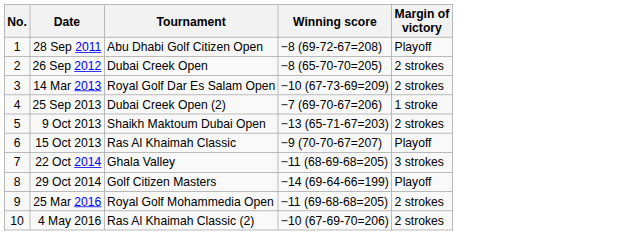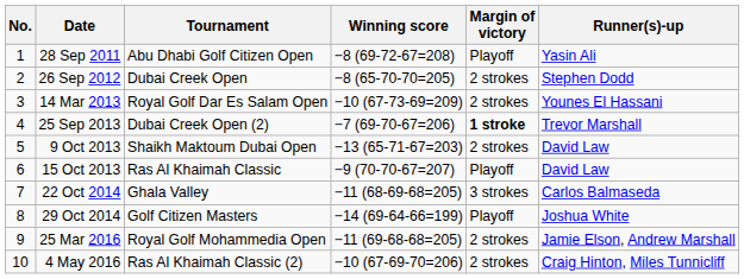 <table class="wikitable" style="font-size:95%;">
 <tr>
 <th>No.</th>
 <th>Date</th>
 <th>Tournament</th>
 <th>Winning score</th>
 <th>Margin of<br>victory</th>
+<th>Runner(s)-up</th>
 </tr>
 <tr>
 <td align=center>1</td>
 <td align=right>28 Sep <a href='#'>2011</a></td>
 <td>Abu Dhabi Golf Citizen Open</td>
 <td>−8 (69-72-67=208)</td>
 <td>Playoff</td>
+<td> <a href='#'>Yasin Ali</a></td>
 </tr>
 <tr>
 <td align=center>2</td>
 <td align=right>26 Sep <a href='#'>2012</a></td>
 <td>Dubai Creek Open</td>
 <td>−8 (65-70-70=205)</td>
 <td>2 strokes</td>
+<td> <a href='#'>Stephen Dodd</a></td>
 </tr>
 <tr>
 <td align=center>3</td>
 <td align=right>14 Mar <a href='#'>2013</a></td>
 <td>Royal Golf Dar Es Salam Open</td>
 <td>−10 (67-73-69=209)</td>
 <td>2 strokes</td>
+<td> <a href='#'>Younes El Hassani</a></td>
 </tr>
 <tr>
 <td align=center>4</td>
 <td align=right>25 Sep 2013</td>
 <td>Dubai Creek Open (2)</td>
 <td>−7 (69-70-67=206)</td>
-<td>1 stroke</td>
+<td><strong>1 stroke</strong></td>
+<td> <a href='#'>Trevor Marshall</a></td>
 </tr>
 <tr>
 <td align=center>5</td>
 <td align=right>9 Oct 2013</td>
 <td>Shaikh Maktoum Dubai Open</td>
 <td>−13 (65-71-67=203)</td>
 <td>2 strokes</td>
+<td> <a href='#'>David Law</a></td>
 </tr>
 <tr>
 <td align=center>6</td>
 <td align=right>15 Oct 2013</td>
 <td>Ras Al Khaimah Classic</td>
 <td>−9 (70-70-67=207)</td>
 <td>Playoff</td>
+<td> <a href='#'>David Law</a></td>
 </tr>
 <tr>
 <td align=center>7</td>
 <td align=right>22 Oct <a href='#'>2014</a></td>
 <td>Ghala Valley</td>
 <td>−11 (68-69-68=205)</td>
 <td>3 strokes</td>
+<td> <a href='#'>Carlos Balmaseda</a></td>
 </tr>
 <tr>
 <td align=center>8</td>
 <td align=right>29 Oct 2014</td>
 <td>Golf Citizen Masters</td>
 <td>−14 (69-64-66=199)</td>
 <td>Playoff</td>
+<td> <a href='#'>Joshua White</a></td>
 </tr>
 <tr>
 <td align=center>9</td>
 <td align=right>25 Mar <a href='#'>2016</a></td>
 <td>Royal Golf Mohammedia Open</td>
 <td>−11 (69-68-68=205)</td>
 <td>2 strokes</td>
+<td> <a href='#'>Jamie Elson</a>,  <a href='#'>Andrew Marshall</a></td>
 </tr>
 <tr>
 <td align=center>10</td>
 <td align=right>4 May 2016</td>
 <td>Ras Al Khaimah Classic (2)</td>
 <td>−10 (67-69-70=206)</td>
 <td>2 strokes</td>
+<td> <a href='#'>Craig Hinton</a>,  <a href='#'>Miles Tunnicliff</a></td>
 </tr>
 </table>
